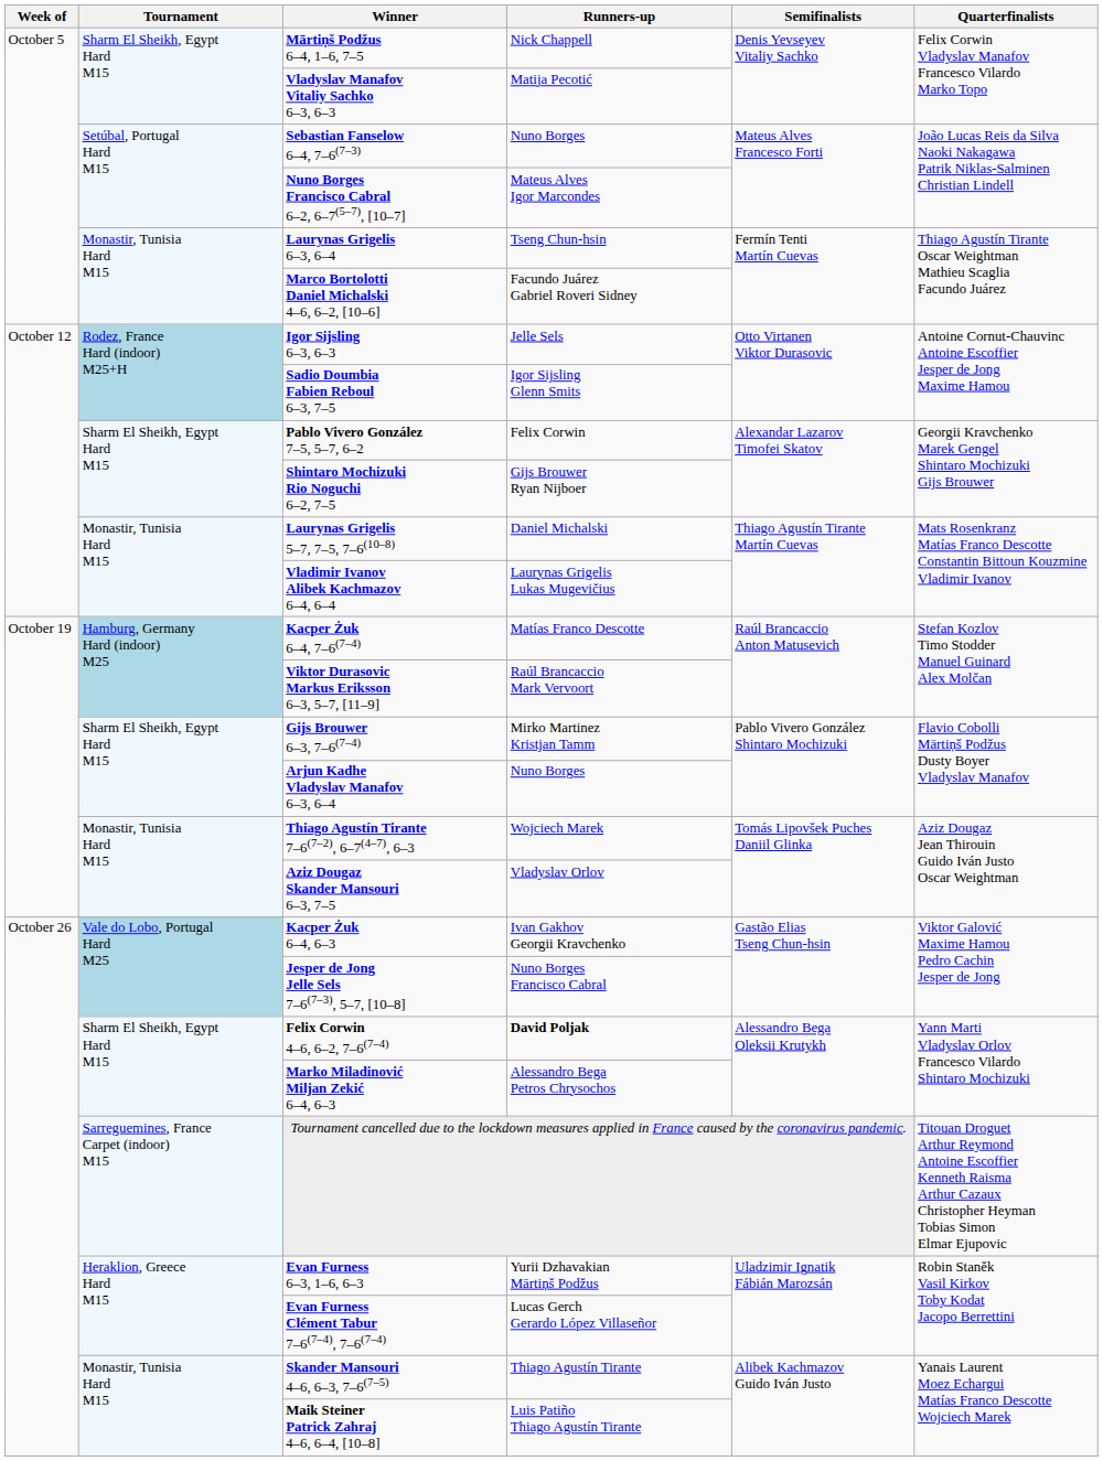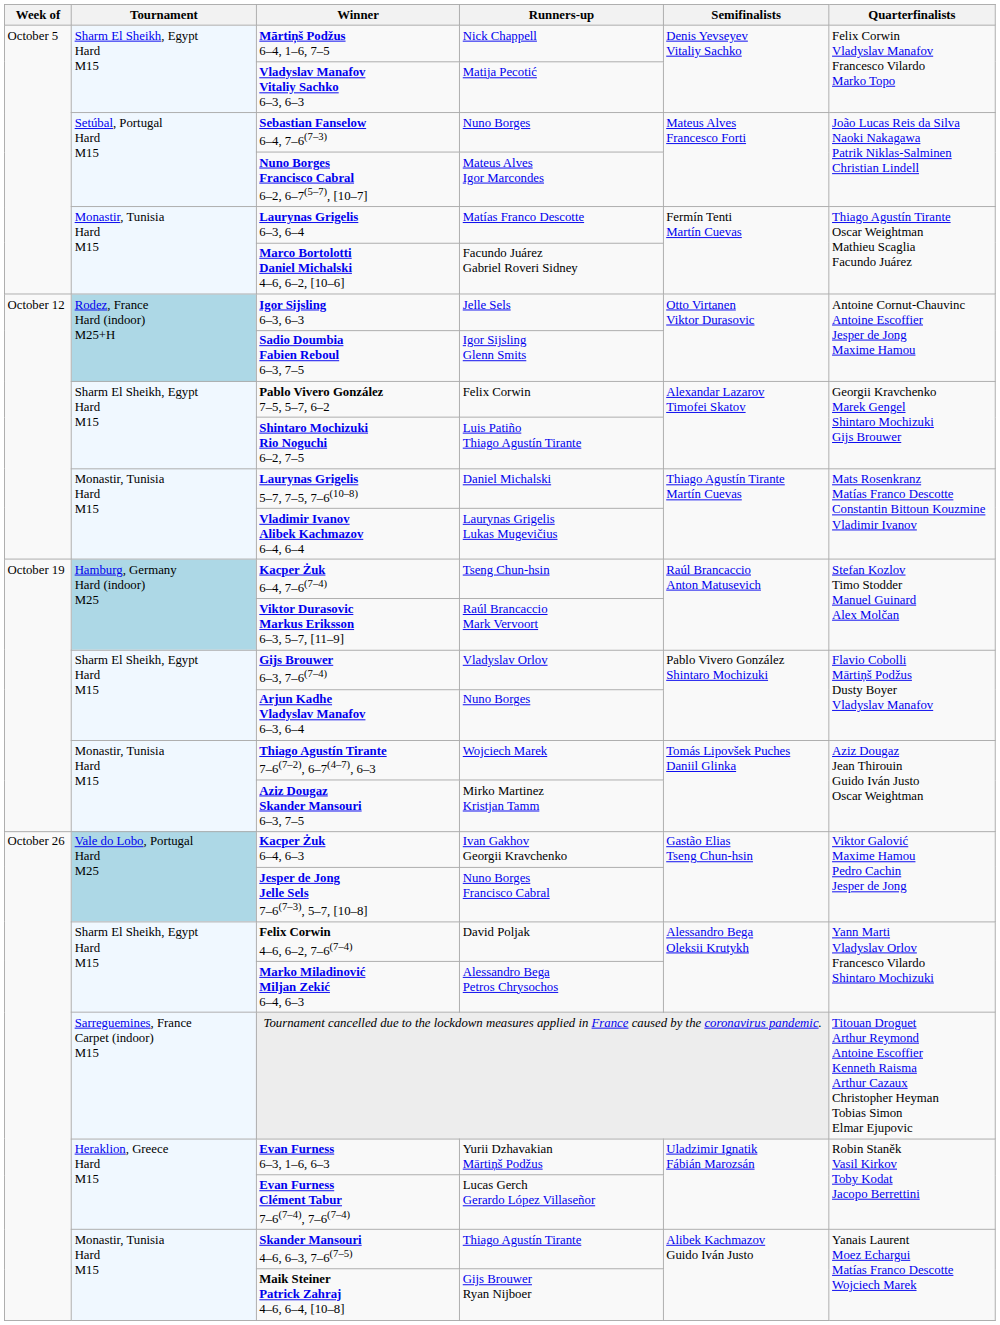 <table class="wikitable" style="font-size:85%;">
 <tr>
 <th width="65">Week of</th>
 <th style="width:190px;">Tournament</th>
 <th style="width:210px;">Winner</th>
 <th style="width:210px;">Runners-up</th>
 <th style="width:170px;">Semifinalists</th>
 <th style="width:170px;">Quarterfinalists</th>
 </tr>
 <tr valign=top>
 <td rowspan=6>October 5</td>
 <td rowspan="2" style="background:#f0f8ff;"><a href='#'>Sharm El Sheikh</a>, Egypt <br> Hard <br> M15 <br> </td>
 <td><strong> <a href='#'>Mārtiņš Podžus</a></strong> <br> 6–4, 1–6, 7–5</td>
 <td> <a href='#'>Nick Chappell</a></td>
 <td rowspan=2> <a href='#'>Denis Yevseyev</a> <br>  <a href='#'>Vitaliy Sachko</a></td>
 <td rowspan=2> Felix Corwin <br>  <a href='#'>Vladyslav Manafov</a> <br>  Francesco Vilardo <br>  <a href='#'>Marko Topo</a></td>
 </tr>
 <tr valign=top>
 <td><strong> <a href='#'>Vladyslav Manafov</a> <br>  <a href='#'>Vitaliy Sachko</a></strong> <br> 6–3, 6–3</td>
 <td> <a href='#'>Matija Pecotić</a></td>
 </tr>
 <tr valign=top>
 <td rowspan="2" style="background:#f0f8ff;"><a href='#'>Setúbal</a>, Portugal <br> Hard <br> M15 <br> </td>
 <td><strong> <a href='#'>Sebastian Fanselow</a></strong> <br> 6–4, 7–6<sup>(7–3)</sup></td>
 <td> <a href='#'>Nuno Borges</a></td>
 <td rowspan=2> <a href='#'>Mateus Alves</a> <br>  <a href='#'>Francesco Forti</a></td>
 <td rowspan=2> <a href='#'>João Lucas Reis da Silva</a> <br>  <a href='#'>Naoki Nakagawa</a> <br>  <a href='#'>Patrik Niklas-Salminen</a> <br>  <a href='#'>Christian Lindell</a></td>
 </tr>
 <tr valign=top>
 <td><strong> <a href='#'>Nuno Borges</a> <br>  <a href='#'>Francisco Cabral</a></strong> <br> 6–2, 6–7<sup>(5–7)</sup>, [10–7]</td>
 <td> <a href='#'>Mateus Alves</a> <br>  <a href='#'>Igor Marcondes</a></td>
 </tr>
 <tr valign=top>
 <td rowspan="2" style="background:#f0f8ff;"><a href='#'>Monastir</a>, Tunisia <br> Hard <br> M15 <br> </td>
 <td><strong> <a href='#'>Laurynas Grigelis</a></strong> <br> 6–3, 6–4</td>
-<td> <a href='#'>Tseng Chun-hsin</a></td>
+<td> <a href='#'>Matías Franco Descotte</a></td>
 <td rowspan=2> Fermín Tenti <br>  <a href='#'>Martín Cuevas</a></td>
 <td rowspan=2> <a href='#'>Thiago Agustín Tirante</a> <br>  Oscar Weightman <br>  Mathieu Scaglia <br>  Facundo Juárez</td>
 </tr>
 <tr valign=top>
 <td><strong> <a href='#'>Marco Bortolotti</a> <br>  <a href='#'>Daniel Michalski</a></strong> <br> 4–6, 6–2, [10–6]</td>
 <td> Facundo Juárez <br>  Gabriel Roveri Sidney</td>
 </tr>
 <tr valign=top>
 <td rowspan=6>October 12</td>
 <td rowspan="2" style="background:lightblue;"><a href='#'>Rodez</a>, France <br> Hard (indoor) <br> M25+H <br> </td>
 <td><strong> <a href='#'>Igor Sijsling</a></strong> <br> 6–3, 6–3</td>
 <td> <a href='#'>Jelle Sels</a></td>
 <td rowspan=2> <a href='#'>Otto Virtanen</a> <br>  <a href='#'>Viktor Durasovic</a></td>
 <td rowspan=2> Antoine Cornut-Chauvinc <br>  <a href='#'>Antoine Escoffier</a> <br>  <a href='#'>Jesper de Jong</a> <br>  <a href='#'>Maxime Hamou</a></td>
 </tr>
 <tr valign=top>
 <td><strong> <a href='#'>Sadio Doumbia</a> <br>  <a href='#'>Fabien Reboul</a></strong> <br> 6–3, 7–5</td>
 <td> <a href='#'>Igor Sijsling</a> <br>  <a href='#'>Glenn Smits</a></td>
 </tr>
 <tr valign=top>
 <td rowspan="2" style="background:#f0f8ff;">Sharm El Sheikh, Egypt <br> Hard <br> M15 <br> </td>
 <td><strong> Pablo Vivero González</strong> <br> 7–5, 5–7, 6–2</td>
 <td> Felix Corwin</td>
 <td rowspan=2> <a href='#'>Alexandar Lazarov</a> <br>  <a href='#'>Timofei Skatov</a></td>
 <td rowspan=2> Georgii Kravchenko <br>  <a href='#'>Marek Gengel</a> <br>  <a href='#'>Shintaro Mochizuki</a> <br>  <a href='#'>Gijs Brouwer</a></td>
 </tr>
 <tr valign=top>
 <td><strong> <a href='#'>Shintaro Mochizuki</a> <br>  <a href='#'>Rio Noguchi</a></strong> <br> 6–2, 7–5</td>
-<td> <a href='#'>Gijs Brouwer</a> <br>  Ryan Nijboer</td>
+<td> <a href='#'>Luis Patiño</a> <br>  <a href='#'>Thiago Agustín Tirante</a></td>
 </tr>
 <tr valign=top>
 <td rowspan="2" style="background:#f0f8ff;">Monastir, Tunisia <br> Hard <br> M15 <br> </td>
 <td><strong> <a href='#'>Laurynas Grigelis</a></strong> <br> 5–7, 7–5, 7–6<sup>(10–8)</sup></td>
 <td> <a href='#'>Daniel Michalski</a></td>
 <td rowspan=2> <a href='#'>Thiago Agustín Tirante</a> <br>  <a href='#'>Martín Cuevas</a></td>
 <td rowspan=2> <a href='#'>Mats Rosenkranz</a> <br>  <a href='#'>Matías Franco Descotte</a> <br>  <a href='#'>Constantin Bittoun Kouzmine</a> <br>  <a href='#'>Vladimir Ivanov</a></td>
 </tr>
 <tr valign=top>
 <td><strong> <a href='#'>Vladimir Ivanov</a> <br>  <a href='#'>Alibek Kachmazov</a></strong> <br> 6–4, 6–4</td>
 <td> <a href='#'>Laurynas Grigelis</a> <br>  <a href='#'>Lukas Mugevičius</a></td>
 </tr>
 <tr valign=top>
 <td rowspan=6>October 19</td>
 <td rowspan="2" style="background:lightblue;"><a href='#'>Hamburg</a>, Germany <br> Hard (indoor) <br> M25 <br> </td>
 <td><strong> <a href='#'>Kacper Żuk</a></strong> <br> 6–4, 7–6<sup>(7–4)</sup></td>
-<td> <a href='#'>Matías Franco Descotte</a></td>
+<td> <a href='#'>Tseng Chun-hsin</a></td>
 <td rowspan=2> <a href='#'>Raúl Brancaccio</a> <br>  <a href='#'>Anton Matusevich</a></td>
 <td rowspan=2> <a href='#'>Stefan Kozlov</a> <br>  Timo Stodder <br>  <a href='#'>Manuel Guinard</a> <br>  <a href='#'>Alex Molčan</a></td>
 </tr>
 <tr valign=top>
 <td><strong> <a href='#'>Viktor Durasovic</a> <br>  <a href='#'>Markus Eriksson</a></strong> <br> 6–3, 5–7, [11–9]</td>
 <td> <a href='#'>Raúl Brancaccio</a> <br>  <a href='#'>Mark Vervoort</a></td>
 </tr>
 <tr valign=top>
 <td rowspan="2" style="background:#f0f8ff;">Sharm El Sheikh, Egypt <br> Hard <br> M15 <br> </td>
 <td><strong> <a href='#'>Gijs Brouwer</a></strong> <br> 6–3, 7–6<sup>(7–4)</sup></td>
-<td> Mirko Martinez <br>  <a href='#'>Kristjan Tamm</a></td>
+<td> <a href='#'>Vladyslav Orlov</a></td>
 <td rowspan=2> Pablo Vivero González <br>  <a href='#'>Shintaro Mochizuki</a></td>
 <td rowspan=2> <a href='#'>Flavio Cobolli</a> <br>  <a href='#'>Mārtiņš Podžus</a> <br>  Dusty Boyer <br>  <a href='#'>Vladyslav Manafov</a></td>
 </tr>
 <tr valign=top>
 <td><strong> <a href='#'>Arjun Kadhe</a> <br>  <a href='#'>Vladyslav Manafov</a></strong> <br> 6–3, 6–4</td>
 <td> <a href='#'>Nuno Borges</a></td>
 </tr>
 <tr valign=top>
 <td rowspan="2" style="background:#f0f8ff;">Monastir, Tunisia <br> Hard <br> M15 <br> </td>
 <td><strong> <a href='#'>Thiago Agustín Tirante</a></strong> <br> 7–6<sup>(7–2)</sup>, 6–7<sup>(4–7)</sup>, 6–3</td>
 <td> <a href='#'>Wojciech Marek</a></td>
 <td rowspan=2> <a href='#'>Tomás Lipovšek Puches</a> <br>  <a href='#'>Daniil Glinka</a></td>
 <td rowspan=2> <a href='#'>Aziz Dougaz</a> <br>  Jean Thirouin <br>  Guido Iván Justo <br>  Oscar Weightman</td>
 </tr>
 <tr valign=top>
 <td><strong> <a href='#'>Aziz Dougaz</a> <br>  <a href='#'>Skander Mansouri</a></strong> <br> 6–3, 7–5</td>
-<td> <a href='#'>Vladyslav Orlov</a></td>
+<td> Mirko Martinez <br>  <a href='#'>Kristjan Tamm</a></td>
 </tr>
 <tr valign=top>
 <td rowspan=9>October 26</td>
 <td rowspan="2" style="background:lightblue;"><a href='#'>Vale do Lobo</a>, Portugal <br> Hard <br> M25 <br> </td>
 <td><strong> <a href='#'>Kacper Żuk</a></strong> <br> 6–4, 6–3</td>
 <td> <a href='#'>Ivan Gakhov</a> <br>  Georgii Kravchenko</td>
 <td rowspan=2> <a href='#'>Gastão Elias</a> <br>  <a href='#'>Tseng Chun-hsin</a></td>
 <td rowspan=2> <a href='#'>Viktor Galović</a> <br>  <a href='#'>Maxime Hamou</a> <br>  <a href='#'>Pedro Cachin</a> <br>  <a href='#'>Jesper de Jong</a></td>
 </tr>
 <tr valign=top>
 <td><strong> <a href='#'>Jesper de Jong</a> <br>  <a href='#'>Jelle Sels</a></strong> <br> 7–6<sup>(7–3)</sup>, 5–7, [10–8]</td>
 <td> <a href='#'>Nuno Borges</a> <br>  <a href='#'>Francisco Cabral</a></td>
 </tr>
 <tr valign=top>
 <td rowspan="2" style="background:#f0f8ff;">Sharm El Sheikh, Egypt <br> Hard <br> M15 <br> </td>
 <td><strong> Felix Corwin</strong> <br> 4–6, 6–2, 7–6<sup>(7–4)</sup></td>
-<td><strong> David Poljak</strong></td>
+<td> David Poljak</td>
 <td rowspan=2> <a href='#'>Alessandro Bega</a> <br>  <a href='#'>Oleksii Krutykh</a></td>
 <td rowspan=2> <a href='#'>Yann Marti</a> <br>  <a href='#'>Vladyslav Orlov</a> <br>  Francesco Vilardo <br>  <a href='#'>Shintaro Mochizuki</a></td>
 </tr>
 <tr valign=top>
 <td><strong> <a href='#'>Marko Miladinović</a> <br>  <a href='#'>Miljan Zekić</a></strong> <br> 6–4, 6–3</td>
 <td> <a href='#'>Alessandro Bega</a> <br>  <a href='#'>Petros Chrysochos</a></td>
 </tr>
 <tr valign=top>
 <td rowspan="1" style="background:#f0f8ff;"><a href='#'>Sarreguemines</a>, France <br> Carpet (indoor) <br> M15 <br> </td>
 <td colspan=3 rowspan=1 style="text-align:center; background:#ededed;"><em>Tournament cancelled due to the lockdown measures applied in <a href='#'>France</a> caused by the <a href='#'>coronavirus pandemic</a>.</em></td>
 <td rowspan=1> <a href='#'>Titouan Droguet</a> <br>  <a href='#'>Arthur Reymond</a> <br>  <a href='#'>Antoine Escoffier</a> <br>  <a href='#'>Kenneth Raisma</a> <br>  <a href='#'>Arthur Cazaux</a> <br>  Christopher Heyman <br>  Tobias Simon <br>  Elmar Ejupovic</td>
 </tr>
 <tr valign=top>
 <td rowspan="2" style="background:#f0f8ff;"><a href='#'>Heraklion</a>, Greece <br> Hard <br> M15 <br> </td>
 <td><strong> <a href='#'>Evan Furness</a></strong> <br> 6–3, 1–6, 6–3</td>
 <td> Yurii Dzhavakian <br>  <a href='#'>Mārtiņš Podžus</a></td>
 <td rowspan=2> <a href='#'>Uladzimir Ignatik</a> <br>  <a href='#'>Fábián Marozsán</a></td>
 <td rowspan=2> Robin Staněk <br>  <a href='#'>Vasil Kirkov</a> <br>  <a href='#'>Toby Kodat</a> <br>  <a href='#'>Jacopo Berrettini</a></td>
 </tr>
 <tr valign=top>
 <td><strong> <a href='#'>Evan Furness</a> <br>  <a href='#'>Clément Tabur</a></strong> <br> 7–6<sup>(7–4)</sup>, 7–6<sup>(7–4)</sup></td>
 <td> Lucas Gerch <br>  <a href='#'>Gerardo López Villaseñor</a></td>
 </tr>
 <tr valign=top>
 <td rowspan="2" style="background:#f0f8ff;">Monastir, Tunisia <br> Hard <br> M15 <br> </td>
 <td><strong> <a href='#'>Skander Mansouri</a></strong> <br> 4–6, 6–3, 7–6<sup>(7–5)</sup></td>
 <td> <a href='#'>Thiago Agustín Tirante</a></td>
 <td rowspan=2> <a href='#'>Alibek Kachmazov</a> <br>  Guido Iván Justo</td>
 <td rowspan=2> Yanais Laurent <br>  <a href='#'>Moez Echargui</a> <br>  <a href='#'>Matías Franco Descotte</a> <br>  <a href='#'>Wojciech Marek</a></td>
 </tr>
 <tr valign=top>
 <td><strong> Maik Steiner <br>  <a href='#'>Patrick Zahraj</a></strong> <br> 4–6, 6–4, [10–8]</td>
-<td> <a href='#'>Luis Patiño</a> <br>  <a href='#'>Thiago Agustín Tirante</a></td>
+<td> <a href='#'>Gijs Brouwer</a> <br>  Ryan Nijboer</td>
 </tr>
 </table>
